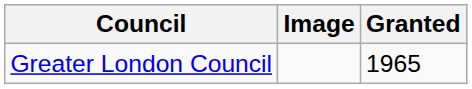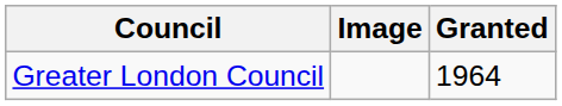 <table class="wikitable">
 <tr>
 <th>Council</th>
 <th>Image</th>
 <th>Granted</th>
 </tr>
 <tr>
 <td><a href='#'>Greater London Council</a></td>
 <td></td>
-<td>1965</td>
+<td>1964</td>
 </tr>
 </table>
